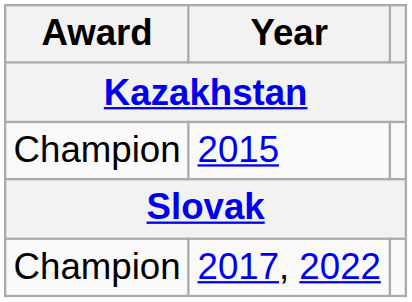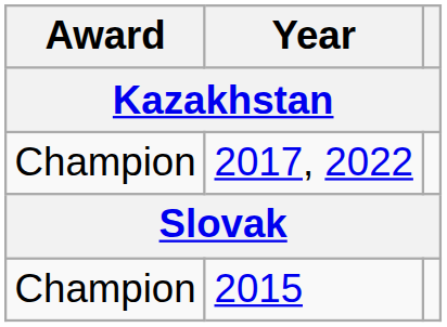 <table class="wikitable">
 <tr>
 <th>Award</th>
 <th>Year</th>
 <th></th>
 </tr>
 <tr>
 <th colspan="3"><a href='#'>Kazakhstan</a></th>
 </tr>
 <tr>
 <td>Champion</td>
-<td><a href='#'>2015</a></td>
+<td><a href='#'>2017</a>, <a href='#'>2022</a></td>
 <td></td>
 </tr>
 <tr>
 <th colspan="3"><a href='#'>Slovak</a></th>
 </tr>
 <tr>
 <td>Champion</td>
-<td><a href='#'>2017</a>, <a href='#'>2022</a></td>
+<td><a href='#'>2015</a></td>
 <td></td>
 </tr>
 </table>
